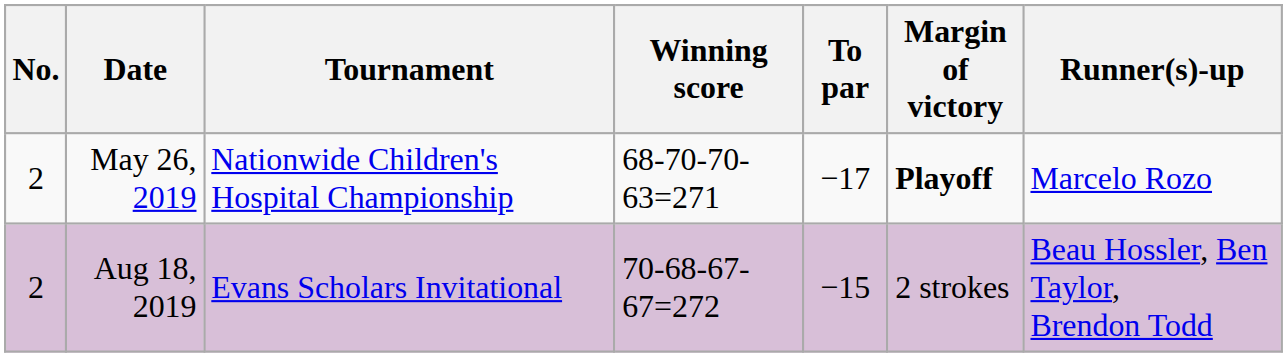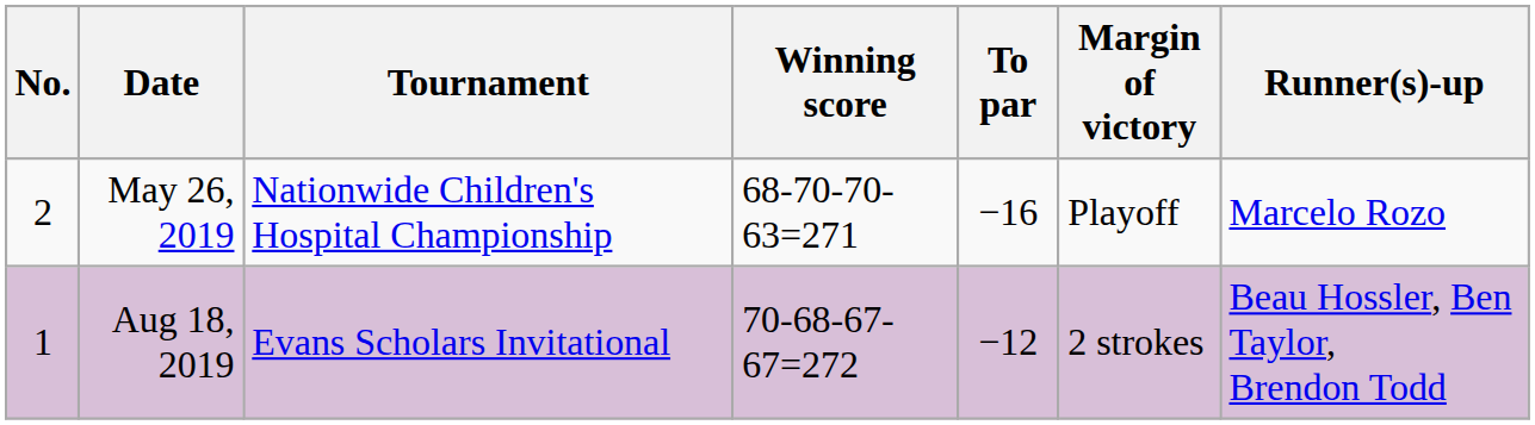 <table class="wikitable" style="font-size:95%;">
 <tr>
 <th>No.</th>
 <th>Date</th>
 <th>Tournament</th>
 <th>Winning score</th>
 <th>To par</th>
 <th>Margin of<br>victory</th>
 <th>Runner(s)-up</th>
 </tr>
 <tr>
 <td align=center>2</td>
 <td align=right>May 26, <a href='#'>2019</a></td>
 <td><a href='#'>Nationwide Children's Hospital Championship</a></td>
 <td>68-70-70-63=271</td>
-<td align=center>−17</td>
-<td><strong>Playoff</strong></td>
+<td align=center>−16</td>
+<td>Playoff</td>
 <td> <a href='#'>Marcelo Rozo</a></td>
 </tr>
 <tr style="background:#D8BFD8;">
-<td align=center>2</td>
+<td align=center>1</td>
 <td align=right>Aug 18, 2019</td>
 <td><a href='#'>Evans Scholars Invitational</a></td>
 <td>70-68-67-67=272</td>
-<td align=center>−15</td>
+<td align=center>−12</td>
 <td>2 strokes</td>
 <td> <a href='#'>Beau Hossler</a>,  <a href='#'>Ben Taylor</a>,<br> <a href='#'>Brendon Todd</a></td>
 </tr>
 </table>
